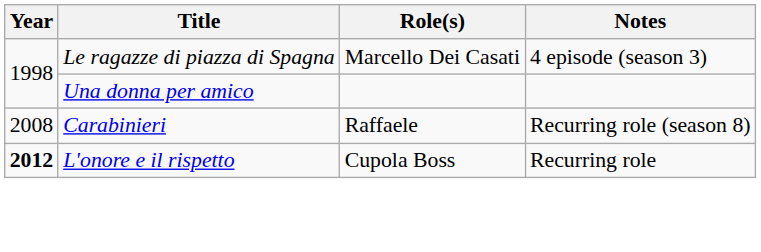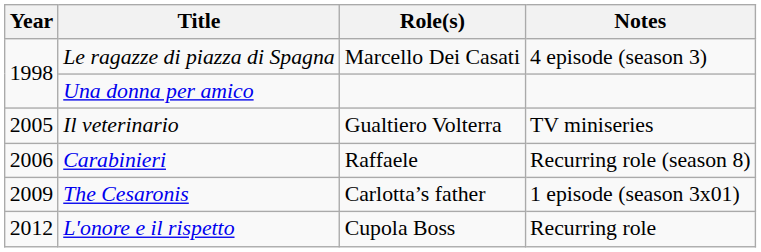 <table class="wikitable plainrowheaders sortable">
 <tr>
 <th scope="col">Year</th>
 <th scope="col">Title</th>
 <th scope="col">Role(s)</th>
 <th scope="col" class="unsortable">Notes</th>
 </tr>
 <tr>
 <td rowspan=2>1998</td>
 <td><em>Le ragazze di piazza di Spagna</em></td>
 <td>Marcello Dei Casati</td>
 <td>4 episode (season 3)</td>
 </tr>
 <tr>
 <td><em><a href='#'>Una donna per amico</a></em></td>
 <td></td>
 <td></td>
 </tr>
 <tr>
-<td>2008</td>
+<td>2005</td>
+<td><em>Il veterinario</em></td>
+<td>Gualtiero Volterra</td>
+<td>TV miniseries</td>
+</tr>
+<tr>
+<td>2006</td>
 <td><em><a href='#'>Carabinieri</a></em></td>
 <td>Raffaele</td>
 <td>Recurring role (season 8)</td>
 </tr>
 <tr>
-<td><strong>2012</strong></td>
+<td>2009</td>
+<td><em><a href='#'>The Cesaronis</a></em></td>
+<td>Carlotta’s father</td>
+<td>1 episode (season 3x01)</td>
+</tr>
+<tr>
+<td>2012</td>
 <td><em><a href='#'>L'onore e il rispetto</a></em></td>
 <td>Cupola Boss</td>
 <td>Recurring role</td>
 </tr>
 </table>
